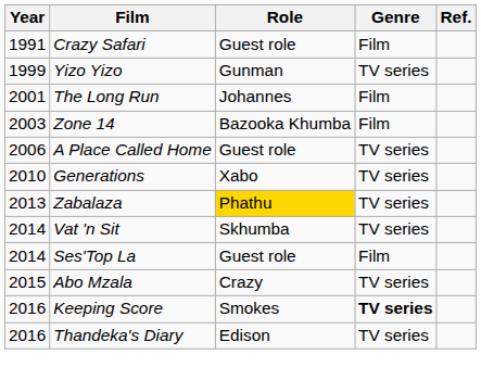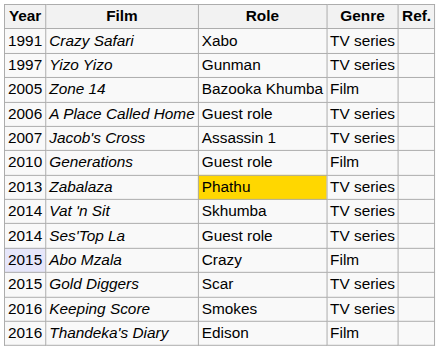 <table class="wikitable">
 <tr>
 <th>Year</th>
 <th>Film</th>
 <th>Role</th>
 <th>Genre</th>
 <th>Ref.</th>
 </tr>
 <tr>
 <td>1991</td>
 <td><em>Crazy Safari</em></td>
-<td>Guest role</td>
-<td>Film</td>
+<td>Xabo</td>
+<td>TV series</td>
 <td></td>
 </tr>
 <tr>
-<td>1999</td>
+<td>1997</td>
 <td><em>Yizo Yizo</em></td>
 <td>Gunman</td>
 <td>TV series</td>
 <td></td>
 </tr>
 <tr>
-<td>2001</td>
-<td><em>The Long Run</em></td>
-<td>Johannes</td>
-<td>Film</td>
-<td></td>
-</tr>
-<tr>
-<td>2003</td>
+<td>2005</td>
 <td><em>Zone 14</em></td>
 <td>Bazooka Khumba</td>
 <td>Film</td>
 <td></td>
 </tr>
 <tr>
 <td>2006</td>
 <td><em>A Place Called Home</em></td>
 <td>Guest role</td>
 <td>TV series</td>
 <td></td>
 </tr>
 <tr>
+<td>2007</td>
+<td><em>Jacob's Cross</em></td>
+<td>Assassin 1</td>
+<td>TV series</td>
+<td></td>
+</tr>
+<tr>
 <td>2010</td>
 <td><em>Generations</em></td>
-<td>Xabo</td>
-<td>TV series</td>
+<td>Guest role</td>
+<td>Film</td>
 <td></td>
 </tr>
 <tr>
 <td>2013</td>
 <td><em>Zabalaza</em></td>
 <td style="background: gold;">Phathu</td>
 <td>TV series</td>
 <td></td>
 </tr>
 <tr>
 <td>2014</td>
 <td><em>Vat 'n Sit</em></td>
 <td>Skhumba</td>
 <td>TV series</td>
 <td></td>
 </tr>
 <tr>
 <td>2014</td>
 <td><em>Ses'Top La</em></td>
 <td>Guest role</td>
+<td>TV series</td>
+<td></td>
+</tr>
+<tr>
+<td style="background: lavender;">2015</td>
+<td><em>Abo Mzala</em></td>
+<td>Crazy</td>
 <td>Film</td>
 <td></td>
 </tr>
 <tr>
 <td>2015</td>
-<td><em>Abo Mzala</em></td>
-<td>Crazy</td>
+<td><em>Gold Diggers</em></td>
+<td>Scar</td>
 <td>TV series</td>
 <td></td>
 </tr>
 <tr>
 <td>2016</td>
 <td><em>Keeping Score</em></td>
 <td>Smokes</td>
-<td><strong>TV series</strong></td>
+<td>TV series</td>
 <td></td>
 </tr>
 <tr>
 <td>2016</td>
 <td><em>Thandeka's Diary</em></td>
 <td>Edison</td>
-<td>TV series</td>
+<td>Film</td>
 <td></td>
 </tr>
 </table>
